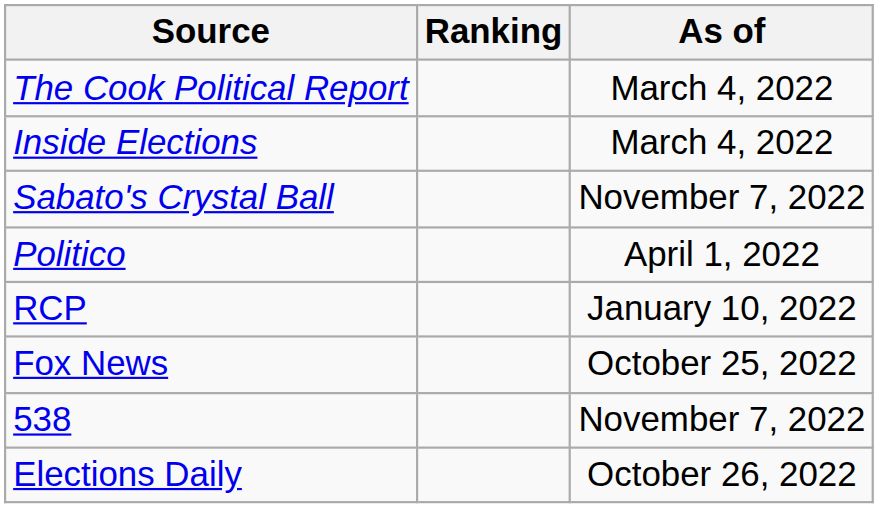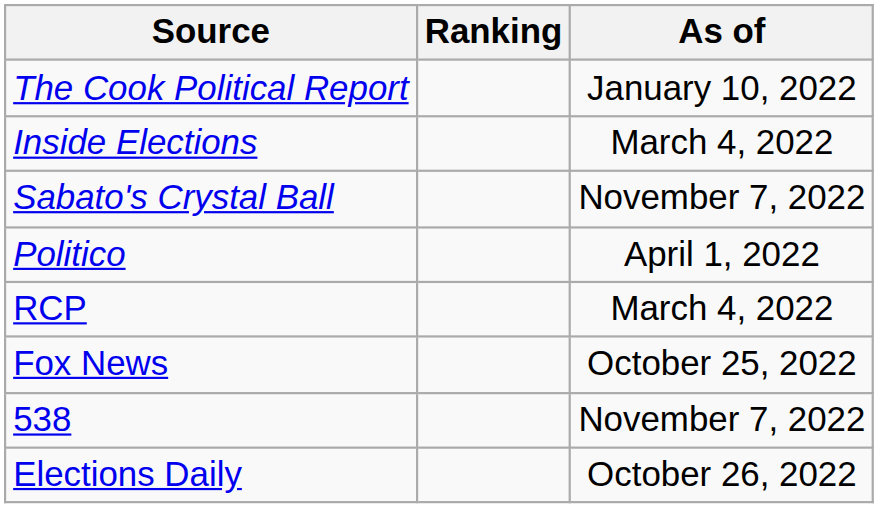 <table class="wikitable" style="text-align:center">
 <tr>
 <th>Source</th>
 <th>Ranking</th>
 <th>As of</th>
 </tr>
 <tr>
 <td align=left><em><a href='#'>The Cook Political Report</a></em></td>
 <td></td>
-<td>March 4, 2022</td>
+<td>January 10, 2022</td>
 </tr>
 <tr>
 <td align=left><em><a href='#'>Inside Elections</a></em></td>
 <td></td>
 <td>March 4, 2022</td>
 </tr>
 <tr>
 <td align=left><em><a href='#'>Sabato's Crystal Ball</a></em></td>
 <td></td>
 <td>November 7, 2022</td>
 </tr>
 <tr>
 <td align="left"><em><a href='#'>Politico</a></em></td>
 <td></td>
 <td>April 1, 2022</td>
 </tr>
 <tr>
 <td align=left><a href='#'>RCP</a></td>
 <td></td>
-<td>January 10, 2022</td>
+<td>March 4, 2022</td>
 </tr>
 <tr>
 <td align=left><a href='#'>Fox News</a></td>
 <td></td>
 <td>October 25, 2022</td>
 </tr>
 <tr>
 <td align="left"><a href='#'>538</a></td>
 <td></td>
 <td>November 7, 2022</td>
 </tr>
 <tr>
 <td align="left"><a href='#'>Elections Daily</a></td>
 <td></td>
 <td>October 26, 2022</td>
 </tr>
 </table>
